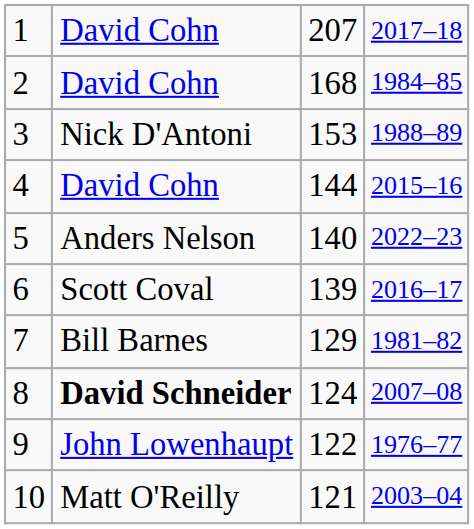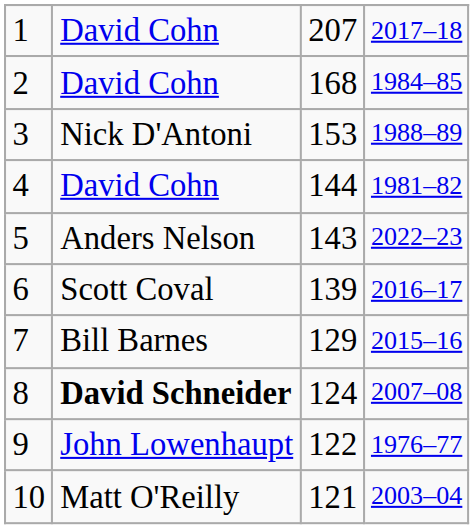 <table class="wikitable">
 <tr>
 </tr>
 <tr>
 <td>1</td>
 <td><a href='#'>David Cohn</a></td>
 <td>207</td>
 <td style="font-size:80%;"><a href='#'>2017–18</a></td>
 </tr>
 <tr>
 <td>2</td>
 <td><a href='#'>David Cohn</a></td>
 <td>168</td>
 <td style="font-size:80%;"><a href='#'>1984–85</a></td>
 </tr>
 <tr>
 <td>3</td>
 <td>Nick D'Antoni</td>
 <td>153</td>
 <td style="font-size:80%;"><a href='#'>1988–89</a></td>
 </tr>
 <tr>
 <td>4</td>
 <td><a href='#'>David Cohn</a></td>
 <td>144</td>
-<td style="font-size:80%;"><a href='#'>2015–16</a></td>
+<td style="font-size:80%;"><a href='#'>1981–82</a></td>
 </tr>
 <tr>
 <td>5</td>
 <td>Anders Nelson</td>
-<td>140</td>
+<td>143</td>
 <td style="font-size:80%;"><a href='#'>2022–23</a></td>
 </tr>
 <tr>
 <td>6</td>
 <td>Scott Coval</td>
 <td>139</td>
 <td style="font-size:80%;"><a href='#'>2016–17</a></td>
 </tr>
 <tr>
 <td>7</td>
 <td>Bill Barnes</td>
 <td>129</td>
-<td style="font-size:80%;"><a href='#'>1981–82</a></td>
+<td style="font-size:80%;"><a href='#'>2015–16</a></td>
 </tr>
 <tr>
 <td>8</td>
 <td><strong>David Schneider</strong></td>
 <td>124</td>
 <td style="font-size:80%;"><a href='#'>2007–08</a></td>
 </tr>
 <tr>
 <td>9</td>
 <td><a href='#'>John Lowenhaupt</a></td>
 <td>122</td>
 <td style="font-size:80%;"><a href='#'>1976–77</a></td>
 </tr>
 <tr>
 <td>10</td>
 <td>Matt O'Reilly</td>
 <td>121</td>
 <td style="font-size:80%;"><a href='#'>2003–04</a></td>
 </tr>
 </table>
